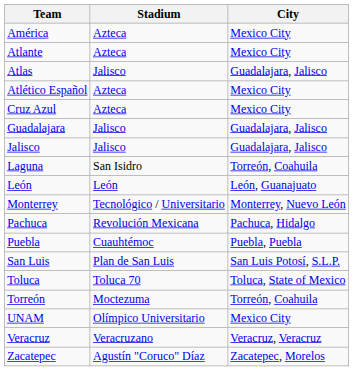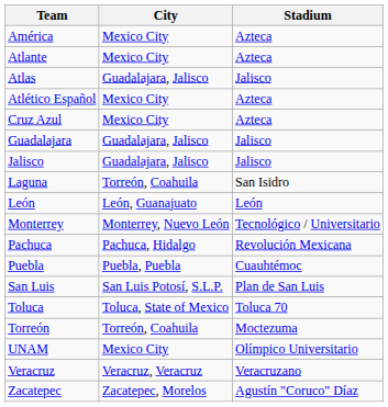 <table class="wikitable" class="toccolours sortable">
 <tr>
 <th>Team</th>
+<th>City</th>
 <th>Stadium</th>
-<th>City</th>
 </tr>
 <tr>
 <td><a href='#'>América</a></td>
+<td><a href='#'>Mexico City</a></td>
 <td><a href='#'>Azteca</a></td>
-<td><a href='#'>Mexico City</a></td>
 </tr>
 <tr>
 <td><a href='#'>Atlante</a></td>
+<td><a href='#'>Mexico City</a></td>
 <td><a href='#'>Azteca</a></td>
-<td><a href='#'>Mexico City</a></td>
 </tr>
 <tr>
 <td><a href='#'>Atlas</a></td>
+<td><a href='#'>Guadalajara</a>, <a href='#'>Jalisco</a></td>
 <td><a href='#'>Jalisco</a></td>
-<td><a href='#'>Guadalajara</a>, <a href='#'>Jalisco</a></td>
 </tr>
 <tr>
 <td><a href='#'>Atlético Español</a></td>
+<td><a href='#'>Mexico City</a></td>
 <td><a href='#'>Azteca</a></td>
-<td><a href='#'>Mexico City</a></td>
 </tr>
 <tr>
 <td><a href='#'>Cruz Azul</a></td>
+<td><a href='#'>Mexico City</a></td>
 <td><a href='#'>Azteca</a></td>
-<td><a href='#'>Mexico City</a></td>
 </tr>
 <tr>
 <td><a href='#'>Guadalajara</a></td>
+<td><a href='#'>Guadalajara</a>, <a href='#'>Jalisco</a></td>
 <td><a href='#'>Jalisco</a></td>
-<td><a href='#'>Guadalajara</a>, <a href='#'>Jalisco</a></td>
 </tr>
 <tr>
 <td><a href='#'>Jalisco</a></td>
+<td><a href='#'>Guadalajara</a>, <a href='#'>Jalisco</a></td>
 <td><a href='#'>Jalisco</a></td>
-<td><a href='#'>Guadalajara</a>, <a href='#'>Jalisco</a></td>
 </tr>
 <tr>
 <td><a href='#'>Laguna</a></td>
+<td><a href='#'>Torreón</a>, <a href='#'>Coahuila</a></td>
 <td>San Isidro</td>
-<td><a href='#'>Torreón</a>, <a href='#'>Coahuila</a></td>
 </tr>
 <tr>
 <td><a href='#'>León</a></td>
+<td><a href='#'>León</a>, <a href='#'>Guanajuato</a></td>
 <td><a href='#'>León</a></td>
-<td><a href='#'>León</a>, <a href='#'>Guanajuato</a></td>
 </tr>
 <tr>
 <td><a href='#'>Monterrey</a></td>
+<td><a href='#'>Monterrey</a>, <a href='#'>Nuevo León</a></td>
 <td><a href='#'>Tecnológico</a> / <a href='#'>Universitario</a></td>
-<td><a href='#'>Monterrey</a>, <a href='#'>Nuevo León</a></td>
 </tr>
 <tr>
 <td><a href='#'>Pachuca</a></td>
+<td><a href='#'>Pachuca</a>, <a href='#'>Hidalgo</a></td>
 <td><a href='#'>Revolución Mexicana</a></td>
-<td><a href='#'>Pachuca</a>, <a href='#'>Hidalgo</a></td>
 </tr>
 <tr>
 <td><a href='#'>Puebla</a></td>
+<td><a href='#'>Puebla</a>, <a href='#'>Puebla</a></td>
 <td><a href='#'>Cuauhtémoc</a></td>
-<td><a href='#'>Puebla</a>, <a href='#'>Puebla</a></td>
 </tr>
 <tr>
 <td><a href='#'>San Luis</a></td>
+<td><a href='#'>San Luis Potosí</a>, <a href='#'>S.L.P.</a></td>
 <td><a href='#'>Plan de San Luis</a></td>
-<td><a href='#'>San Luis Potosí</a>, <a href='#'>S.L.P.</a></td>
 </tr>
 <tr>
 <td><a href='#'>Toluca</a></td>
+<td><a href='#'>Toluca</a>, <a href='#'>State of Mexico</a></td>
 <td><a href='#'>Toluca 70</a></td>
-<td><a href='#'>Toluca</a>, <a href='#'>State of Mexico</a></td>
 </tr>
 <tr>
 <td><a href='#'>Torreón</a></td>
+<td><a href='#'>Torreón</a>, <a href='#'>Coahuila</a></td>
 <td><a href='#'>Moctezuma</a></td>
-<td><a href='#'>Torreón</a>, <a href='#'>Coahuila</a></td>
 </tr>
 <tr>
 <td><a href='#'>UNAM</a></td>
+<td><a href='#'>Mexico City</a></td>
 <td><a href='#'>Olímpico Universitario</a></td>
-<td><a href='#'>Mexico City</a></td>
 </tr>
 <tr>
 <td><a href='#'>Veracruz</a></td>
+<td><a href='#'>Veracruz</a>, <a href='#'>Veracruz</a></td>
 <td><a href='#'>Veracruzano</a></td>
-<td><a href='#'>Veracruz</a>, <a href='#'>Veracruz</a></td>
 </tr>
 <tr>
 <td><a href='#'>Zacatepec</a></td>
+<td><a href='#'>Zacatepec</a>, <a href='#'>Morelos</a></td>
 <td><a href='#'>Agustín "Coruco" Díaz</a></td>
-<td><a href='#'>Zacatepec</a>, <a href='#'>Morelos</a></td>
 </tr>
 </table>
